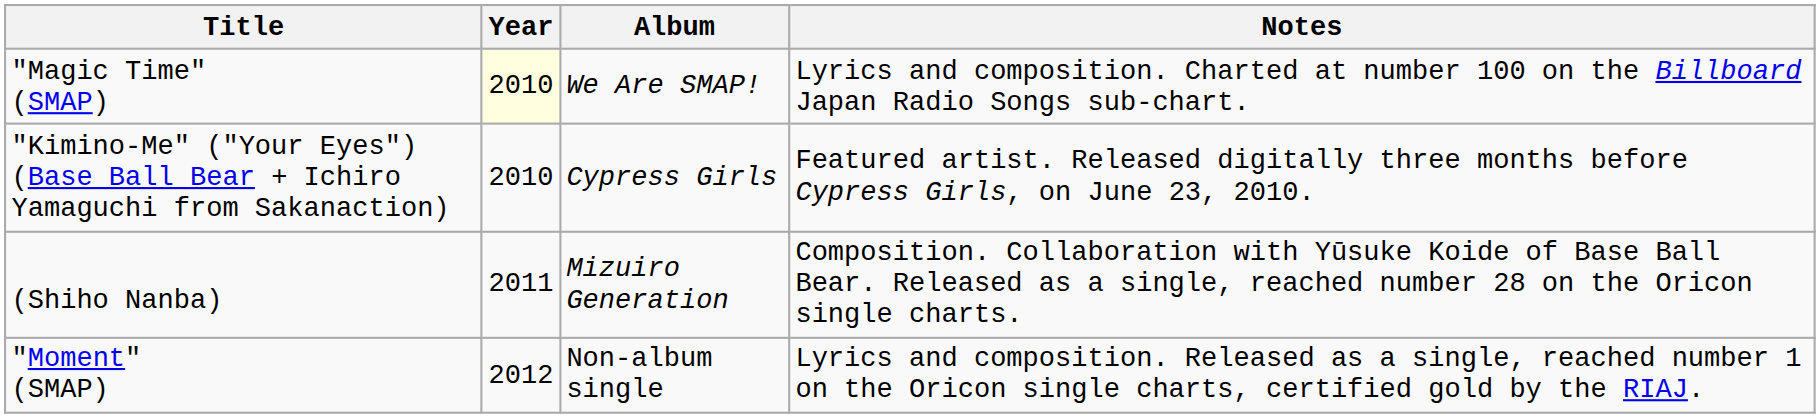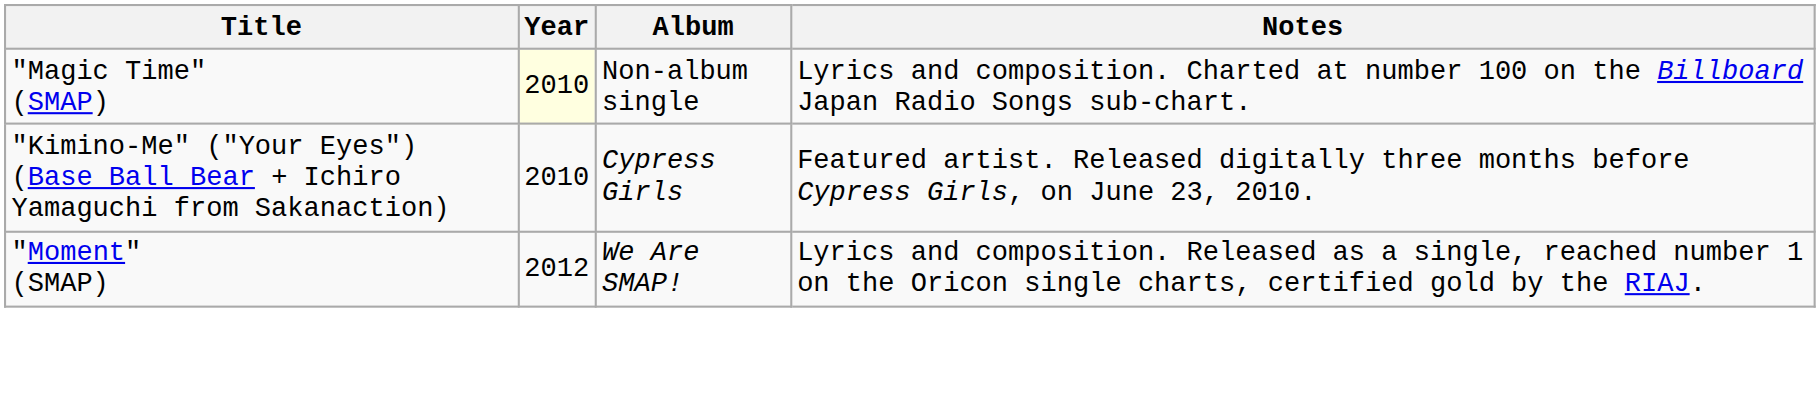 <table class="wikitable">
 <tr>
 <th>Title</th>
 <th>Year</th>
 <th>Album</th>
 <th>Notes</th>
 </tr>
 <tr>
 <td>"Magic Time"<br><span>(<a href='#'>SMAP</a>)</span></td>
 <td style="background: lightyellow;">2010</td>
-<td><em>We Are SMAP!</em></td>
+<td>Non-album single</td>
 <td>Lyrics and composition. Charted at number 100 on the <em><a href='#'>Billboard</a></em> Japan Radio Songs sub-chart.</td>
 </tr>
 <tr>
 <td>"Kimino-Me" ("Your Eyes")<br><span>(<a href='#'>Base Ball Bear</a> + Ichiro Yamaguchi from Sakanaction)</span></td>
 <td>2010</td>
 <td><em>Cypress Girls</em></td>
 <td>Featured artist. Released digitally three months before <em>Cypress Girls</em>, on June 23, 2010.</td>
 </tr>
 <tr>
-<td><br><span>(Shiho Nanba)</span></td>
-<td>2011</td>
-<td><em>Mizuiro Generation</em></td>
-<td>Composition. Collaboration with Yūsuke Koide of Base Ball Bear. Released as a single, reached number 28 on the Oricon single charts.</td>
-</tr>
-<tr>
 <td>"<a href='#'>Moment</a>"<br><span>(SMAP)</span></td>
 <td>2012</td>
-<td>Non-album single</td>
+<td><em>We Are SMAP!</em></td>
 <td>Lyrics and composition. Released as a single, reached number 1 on the Oricon single charts, certified gold by the <a href='#'>RIAJ</a>.</td>
 </tr>
 </table>
